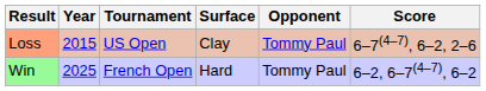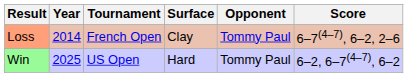 <table class="sortable wikitable">
 <tr>
 <th>Result</th>
 <th>Year</th>
 <th>Tournament</th>
 <th>Surface</th>
 <th>Opponent</th>
 <th class=unsortable>Score</th>
 </tr>
 <tr style="background:#ebc2af;">
 <td style="background:#ffa07a;">Loss</td>
-<td><a href='#'>2015</a></td>
-<td><a href='#'>US Open</a></td>
+<td><a href='#'>2014</a></td>
+<td><a href='#'>French Open</a></td>
 <td>Clay</td>
 <td> <a href='#'>Tommy Paul</a></td>
 <td>6–7<sup>(4–7)</sup>, 6–2, 2–6</td>
 </tr>
 <tr style="background:#ccf;">
 <td style="background:#98fb98;">Win</td>
 <td><a href='#'>2025</a></td>
-<td><a href='#'>French Open</a></td>
+<td><a href='#'>US Open</a></td>
 <td>Hard</td>
 <td> Tommy Paul</td>
 <td>6–2, 6–7<sup>(4–7)</sup>, 6–2</td>
 </tr>
 </table>
